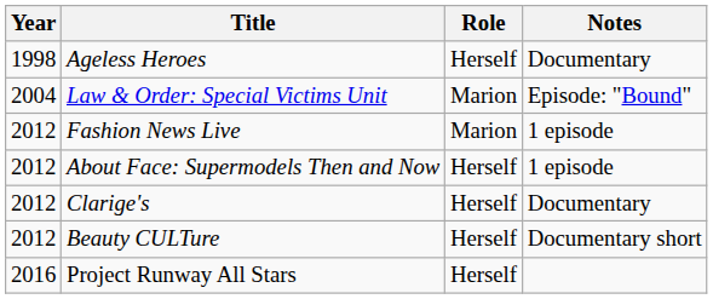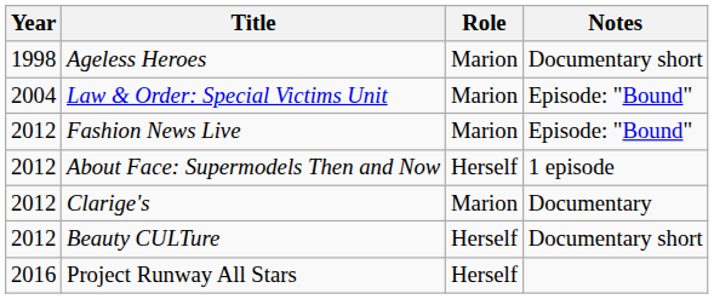 <table class="wikitable sortable">
 <tr>
 <th>Year</th>
 <th>Title</th>
 <th>Role</th>
 <th class="unsortable">Notes</th>
 </tr>
 <tr>
 <td>1998</td>
 <td><em>Ageless Heroes</em></td>
-<td>Herself</td>
-<td>Documentary</td>
+<td>Marion</td>
+<td>Documentary short</td>
 </tr>
 <tr>
 <td>2004</td>
 <td><em><a href='#'>Law & Order: Special Victims Unit</a></em></td>
 <td>Marion</td>
 <td>Episode: "<a href='#'>Bound</a>"</td>
 </tr>
 <tr>
 <td>2012</td>
 <td><em>Fashion News Live</em></td>
 <td>Marion</td>
-<td>1 episode</td>
+<td>Episode: "<a href='#'>Bound</a>"</td>
 </tr>
 <tr>
 <td>2012</td>
 <td><em>About Face: Supermodels Then and Now</em></td>
 <td>Herself</td>
 <td>1 episode</td>
 </tr>
 <tr>
 <td>2012</td>
 <td><em>Clarige's</em></td>
-<td>Herself</td>
+<td>Marion</td>
 <td>Documentary</td>
 </tr>
 <tr>
 <td>2012</td>
 <td><em>Beauty CULTure</em></td>
 <td>Herself</td>
 <td>Documentary short</td>
 </tr>
 <tr>
 <td>2016</td>
 <td>Project Runway All Stars</td>
 <td>Herself</td>
 </tr>
 </table>
